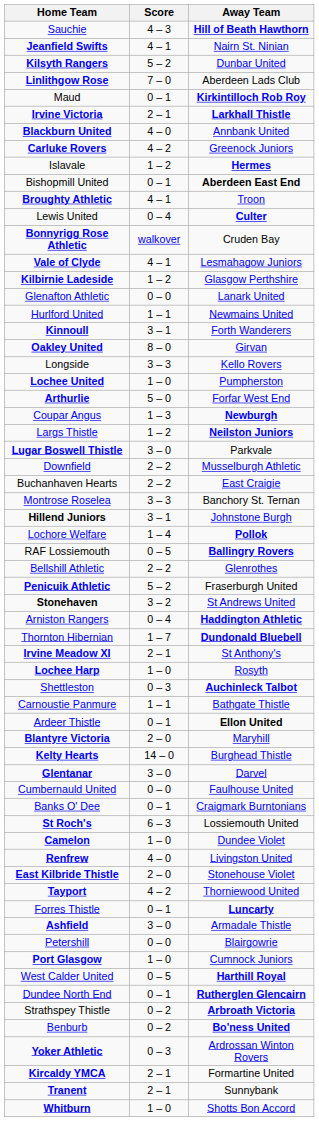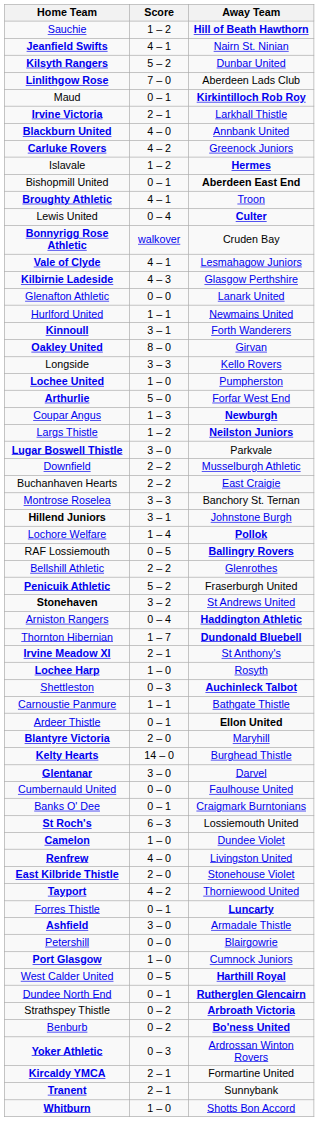 <table class="wikitable" style="text-align: center">
 <tr>
 <th width=180>Home Team</th>
 <th width=80>Score</th>
 <th width=180>Away Team</th>
 </tr>
 <tr>
 <td><a href='#'>Sauchie</a></td>
-<td>4 – 3</td>
+<td>1 – 2</td>
 <td><strong><a href='#'>Hill of Beath Hawthorn</a></strong></td>
 </tr>
 <tr>
 <td><strong><a href='#'>Jeanfield Swifts</a></strong></td>
 <td>4 – 1</td>
 <td><a href='#'>Nairn St. Ninian</a></td>
 </tr>
 <tr>
 <td><strong><a href='#'>Kilsyth Rangers</a></strong></td>
 <td>5 – 2</td>
 <td><a href='#'>Dunbar United</a></td>
 </tr>
 <tr>
 <td><strong><a href='#'>Linlithgow Rose</a></strong></td>
 <td>7 – 0</td>
 <td>Aberdeen Lads Club</td>
 </tr>
 <tr>
 <td>Maud</td>
 <td>0 – 1</td>
 <td><strong><a href='#'>Kirkintilloch Rob Roy</a></strong></td>
 </tr>
 <tr>
 <td><strong><a href='#'>Irvine Victoria</a></strong></td>
 <td>2 – 1</td>
-<td><strong><a href='#'>Larkhall Thistle</a></strong></td>
+<td><a href='#'>Larkhall Thistle</a></td>
 </tr>
 <tr>
 <td><strong><a href='#'>Blackburn United</a></strong></td>
 <td>4 – 0</td>
 <td><a href='#'>Annbank United</a></td>
 </tr>
 <tr>
 <td><strong><a href='#'>Carluke Rovers</a></strong></td>
 <td>4 – 2</td>
 <td><a href='#'>Greenock Juniors</a></td>
 </tr>
 <tr>
 <td>Islavale</td>
 <td>1 – 2</td>
 <td><strong><a href='#'>Hermes</a></strong></td>
 </tr>
 <tr>
 <td>Bishopmill United</td>
 <td>0 – 1</td>
 <td><strong>Aberdeen East End</strong></td>
 </tr>
 <tr>
 <td><strong><a href='#'>Broughty Athletic</a></strong></td>
 <td>4 – 1</td>
 <td><a href='#'>Troon</a></td>
 </tr>
 <tr>
 <td>Lewis United</td>
 <td>0 – 4</td>
 <td><strong><a href='#'>Culter</a></strong></td>
 </tr>
 <tr>
 <td><strong><a href='#'>Bonnyrigg Rose Athletic</a></strong></td>
 <td><a href='#'>walkover</a></td>
 <td>Cruden Bay</td>
 </tr>
 <tr>
 <td><strong><a href='#'>Vale of Clyde</a></strong></td>
 <td>4 – 1</td>
 <td><a href='#'>Lesmahagow Juniors</a></td>
 </tr>
 <tr>
 <td><strong><a href='#'>Kilbirnie Ladeside</a></strong></td>
-<td>1 – 2</td>
+<td>4 – 3</td>
 <td><a href='#'>Glasgow Perthshire</a></td>
 </tr>
 <tr>
 <td><a href='#'>Glenafton Athletic</a></td>
 <td>0 – 0</td>
 <td><a href='#'>Lanark United</a></td>
 </tr>
 <tr>
 <td><a href='#'>Hurlford United</a></td>
 <td>1 – 1</td>
 <td><a href='#'>Newmains United</a></td>
 </tr>
 <tr>
 <td><strong><a href='#'>Kinnoull</a></strong></td>
 <td>3 – 1</td>
 <td><a href='#'>Forth Wanderers</a></td>
 </tr>
 <tr>
 <td><strong><a href='#'>Oakley United</a></strong></td>
 <td>8 – 0</td>
 <td><a href='#'>Girvan</a></td>
 </tr>
 <tr>
 <td>Longside</td>
 <td>3 – 3</td>
 <td><a href='#'>Kello Rovers</a></td>
 </tr>
 <tr>
 <td><strong><a href='#'>Lochee United</a></strong></td>
 <td>1 – 0</td>
 <td><a href='#'>Pumpherston</a></td>
 </tr>
 <tr>
 <td><strong><a href='#'>Arthurlie</a></strong></td>
 <td>5 – 0</td>
 <td><a href='#'>Forfar West End</a></td>
 </tr>
 <tr>
 <td><a href='#'>Coupar Angus</a></td>
 <td>1 – 3</td>
 <td><strong><a href='#'>Newburgh</a></strong></td>
 </tr>
 <tr>
 <td><a href='#'>Largs Thistle</a></td>
 <td>1 – 2</td>
 <td><strong><a href='#'>Neilston Juniors</a></strong></td>
 </tr>
 <tr>
 <td><strong><a href='#'>Lugar Boswell Thistle</a></strong></td>
 <td>3 – 0</td>
 <td>Parkvale</td>
 </tr>
 <tr>
 <td><a href='#'>Downfield</a></td>
 <td>2 – 2</td>
 <td><a href='#'>Musselburgh Athletic</a></td>
 </tr>
 <tr>
 <td>Buchanhaven Hearts</td>
 <td>2 – 2</td>
 <td><a href='#'>East Craigie</a></td>
 </tr>
 <tr>
 <td><a href='#'>Montrose Roselea</a></td>
 <td>3 – 3</td>
 <td>Banchory St. Ternan</td>
 </tr>
 <tr>
 <td><strong>Hillend Juniors</strong></td>
 <td>3 – 1</td>
 <td><a href='#'>Johnstone Burgh</a></td>
 </tr>
 <tr>
 <td><a href='#'>Lochore Welfare</a></td>
 <td>1 – 4</td>
 <td><strong><a href='#'>Pollok</a></strong></td>
 </tr>
 <tr>
 <td>RAF Lossiemouth</td>
 <td>0 – 5</td>
 <td><strong><a href='#'>Ballingry Rovers</a></strong></td>
 </tr>
 <tr>
 <td><a href='#'>Bellshill Athletic</a></td>
 <td>2 – 2</td>
 <td><a href='#'>Glenrothes</a></td>
 </tr>
 <tr>
 <td><strong><a href='#'>Penicuik Athletic</a></strong></td>
 <td>5 – 2</td>
 <td>Fraserburgh United</td>
 </tr>
 <tr>
 <td><strong>Stonehaven</strong></td>
 <td>3 – 2</td>
 <td><a href='#'>St Andrews United</a></td>
 </tr>
 <tr>
 <td><a href='#'>Arniston Rangers</a></td>
 <td>0 – 4</td>
 <td><strong><a href='#'>Haddington Athletic</a></strong></td>
 </tr>
 <tr>
 <td><a href='#'>Thornton Hibernian</a></td>
 <td>1 – 7</td>
 <td><strong><a href='#'>Dundonald Bluebell</a></strong></td>
 </tr>
 <tr>
 <td><strong><a href='#'>Irvine Meadow XI</a></strong></td>
 <td>2 – 1</td>
 <td><a href='#'>St Anthony's</a></td>
 </tr>
 <tr>
 <td><strong><a href='#'>Lochee Harp</a></strong></td>
 <td>1 – 0</td>
 <td><a href='#'>Rosyth</a></td>
 </tr>
 <tr>
 <td><a href='#'>Shettleston</a></td>
 <td>0 – 3</td>
 <td><strong><a href='#'>Auchinleck Talbot</a></strong></td>
 </tr>
 <tr>
 <td><a href='#'>Carnoustie Panmure</a></td>
 <td>1 – 1</td>
 <td><a href='#'>Bathgate Thistle</a></td>
 </tr>
 <tr>
 <td><a href='#'>Ardeer Thistle</a></td>
 <td>0 – 1</td>
 <td><strong>Ellon United</strong></td>
 </tr>
 <tr>
 <td><strong><a href='#'>Blantyre Victoria</a></strong></td>
 <td>2 – 0</td>
 <td><a href='#'>Maryhill</a></td>
 </tr>
 <tr>
 <td><strong><a href='#'>Kelty Hearts</a></strong></td>
 <td>14 – 0</td>
 <td><a href='#'>Burghead Thistle</a></td>
 </tr>
 <tr>
 <td><strong><a href='#'>Glentanar</a></strong></td>
 <td>3 – 0</td>
 <td><a href='#'>Darvel</a></td>
 </tr>
 <tr>
 <td><a href='#'>Cumbernauld United</a></td>
 <td>0 – 0</td>
 <td><a href='#'>Faulhouse United</a></td>
 </tr>
 <tr>
 <td><a href='#'>Banks O' Dee</a></td>
 <td>0 – 1</td>
 <td><a href='#'>Craigmark Burntonians</a></td>
 </tr>
 <tr>
 <td><strong><a href='#'>St Roch's</a></strong></td>
 <td>6 – 3</td>
 <td>Lossiemouth United</td>
 </tr>
 <tr>
 <td><strong><a href='#'>Camelon</a></strong></td>
 <td>1 – 0</td>
 <td><a href='#'>Dundee Violet</a></td>
 </tr>
 <tr>
 <td><strong><a href='#'>Renfrew</a></strong></td>
 <td>4 – 0</td>
 <td><a href='#'>Livingston United</a></td>
 </tr>
 <tr>
 <td><strong><a href='#'>East Kilbride Thistle</a></strong></td>
 <td>2 – 0</td>
 <td><a href='#'>Stonehouse Violet</a></td>
 </tr>
 <tr>
 <td><strong><a href='#'>Tayport</a></strong></td>
 <td>4 – 2</td>
 <td><a href='#'>Thorniewood United</a></td>
 </tr>
 <tr>
 <td><a href='#'>Forres Thistle</a></td>
 <td>0 – 1</td>
 <td><strong><a href='#'>Luncarty</a></strong></td>
 </tr>
 <tr>
 <td><strong><a href='#'>Ashfield</a></strong></td>
 <td>3 – 0</td>
 <td><a href='#'>Armadale Thistle</a></td>
 </tr>
 <tr>
 <td><a href='#'>Petershill</a></td>
 <td>0 – 0</td>
 <td><a href='#'>Blairgowrie</a></td>
 </tr>
 <tr>
 <td><strong><a href='#'>Port Glasgow</a></strong></td>
 <td>1 – 0</td>
 <td><a href='#'>Cumnock Juniors</a></td>
 </tr>
 <tr>
 <td><a href='#'>West Calder United</a></td>
 <td>0 – 5</td>
 <td><strong><a href='#'>Harthill Royal</a></strong></td>
 </tr>
 <tr>
 <td><a href='#'>Dundee North End</a></td>
 <td>0 – 1</td>
 <td><strong><a href='#'>Rutherglen Glencairn</a></strong></td>
 </tr>
 <tr>
 <td>Strathspey Thistle</td>
 <td>0 – 2</td>
 <td><strong><a href='#'>Arbroath Victoria</a></strong></td>
 </tr>
 <tr>
 <td><a href='#'>Benburb</a></td>
 <td>0 – 2</td>
 <td><strong><a href='#'>Bo'ness United</a></strong></td>
 </tr>
 <tr>
 <td><strong><a href='#'>Yoker Athletic</a></strong></td>
 <td>0 – 3</td>
 <td><a href='#'>Ardrossan Winton Rovers</a></td>
 </tr>
 <tr>
 <td><strong><a href='#'>Kircaldy YMCA</a></strong></td>
 <td>2 – 1</td>
 <td>Formartine United</td>
 </tr>
 <tr>
 <td><strong><a href='#'>Tranent</a></strong></td>
 <td>2 – 1</td>
 <td>Sunnybank</td>
 </tr>
 <tr>
 <td><strong><a href='#'>Whitburn</a></strong></td>
 <td>1 – 0</td>
 <td><a href='#'>Shotts Bon Accord</a></td>
 </tr>
 </table>
